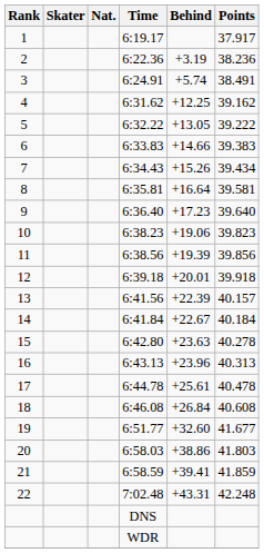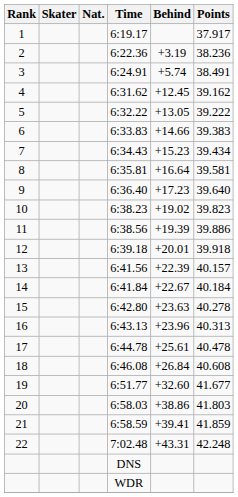 <table class="wikitable sortable" border="1" style="text-align:center">
 <tr>
 <th>Rank</th>
 <th>Skater</th>
 <th>Nat.</th>
 <th>Time</th>
 <th>Behind</th>
 <th>Points</th>
 </tr>
 <tr>
 <td>1</td>
 <td align=left></td>
 <td></td>
 <td>6:19.17</td>
 <td></td>
 <td>37.917</td>
 </tr>
 <tr>
 <td>2</td>
 <td align=left></td>
 <td></td>
 <td>6:22.36</td>
 <td>+3.19</td>
 <td>38.236</td>
 </tr>
 <tr>
 <td>3</td>
 <td align=left></td>
 <td></td>
 <td>6:24.91</td>
 <td>+5.74</td>
 <td>38.491</td>
 </tr>
 <tr>
 <td>4</td>
 <td align=left></td>
 <td></td>
 <td>6:31.62</td>
-<td>+12.25</td>
+<td>+12.45</td>
 <td>39.162</td>
 </tr>
 <tr>
 <td>5</td>
 <td align=left></td>
 <td></td>
 <td>6:32.22</td>
 <td>+13.05</td>
 <td>39.222</td>
 </tr>
 <tr>
 <td>6</td>
 <td align=left></td>
 <td></td>
 <td>6:33.83</td>
 <td>+14.66</td>
 <td>39.383</td>
 </tr>
 <tr>
 <td>7</td>
 <td align=left></td>
 <td></td>
 <td>6:34.43</td>
-<td>+15.26</td>
+<td>+15.23</td>
 <td>39.434</td>
 </tr>
 <tr>
 <td>8</td>
 <td align=left></td>
 <td></td>
 <td>6:35.81</td>
 <td>+16.64</td>
 <td>39.581</td>
 </tr>
 <tr>
 <td>9</td>
 <td align=left></td>
 <td></td>
 <td>6:36.40</td>
 <td>+17.23</td>
 <td>39.640</td>
 </tr>
 <tr>
 <td>10</td>
 <td align=left></td>
 <td></td>
 <td>6:38.23</td>
-<td>+19.06</td>
+<td>+19.02</td>
 <td>39.823</td>
 </tr>
 <tr>
 <td>11</td>
 <td align=left></td>
 <td></td>
 <td>6:38.56</td>
 <td>+19.39</td>
-<td>39.856</td>
+<td>39.886</td>
 </tr>
 <tr>
 <td>12</td>
 <td align=left></td>
 <td></td>
 <td>6:39.18</td>
 <td>+20.01</td>
 <td>39.918</td>
 </tr>
 <tr>
 <td>13</td>
 <td align=left></td>
 <td></td>
 <td>6:41.56</td>
 <td>+22.39</td>
 <td>40.157</td>
 </tr>
 <tr>
 <td>14</td>
 <td align=left></td>
 <td></td>
 <td>6:41.84</td>
 <td>+22.67</td>
 <td>40.184</td>
 </tr>
 <tr>
 <td>15</td>
 <td align=left></td>
 <td></td>
 <td>6:42.80</td>
 <td>+23.63</td>
 <td>40.278</td>
 </tr>
 <tr>
 <td>16</td>
 <td align=left></td>
 <td></td>
 <td>6:43.13</td>
 <td>+23.96</td>
 <td>40.313</td>
 </tr>
 <tr>
 <td>17</td>
 <td align=left></td>
 <td></td>
 <td>6:44.78</td>
 <td>+25.61</td>
 <td>40.478</td>
 </tr>
 <tr>
 <td>18</td>
 <td align=left></td>
 <td></td>
 <td>6:46.08</td>
 <td>+26.84</td>
 <td>40.608</td>
 </tr>
 <tr>
 <td>19</td>
 <td align=left></td>
 <td></td>
 <td>6:51.77</td>
 <td>+32.60</td>
 <td>41.677</td>
 </tr>
 <tr>
 <td>20</td>
 <td align=left></td>
 <td></td>
 <td>6:58.03</td>
 <td>+38.86</td>
 <td>41.803</td>
 </tr>
 <tr>
 <td>21</td>
 <td align=left></td>
 <td></td>
 <td>6:58.59</td>
 <td>+39.41</td>
 <td>41.859</td>
 </tr>
 <tr>
 <td>22</td>
 <td align=left></td>
 <td></td>
 <td>7:02.48</td>
 <td>+43.31</td>
 <td>42.248</td>
 </tr>
 <tr>
 <td></td>
 <td align=left></td>
 <td></td>
 <td>DNS</td>
 <td></td>
 <td></td>
 </tr>
 <tr>
 <td></td>
 <td align=left></td>
 <td></td>
 <td>WDR</td>
 <td></td>
 <td></td>
 </tr>
 <tr>
 </tr>
 </table>
